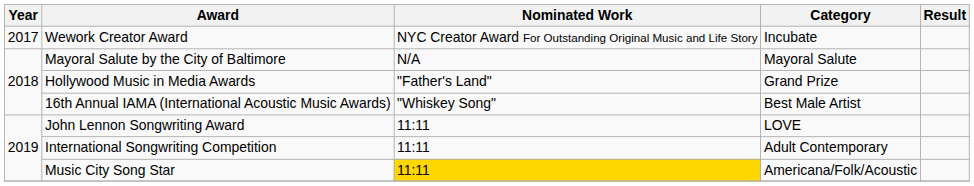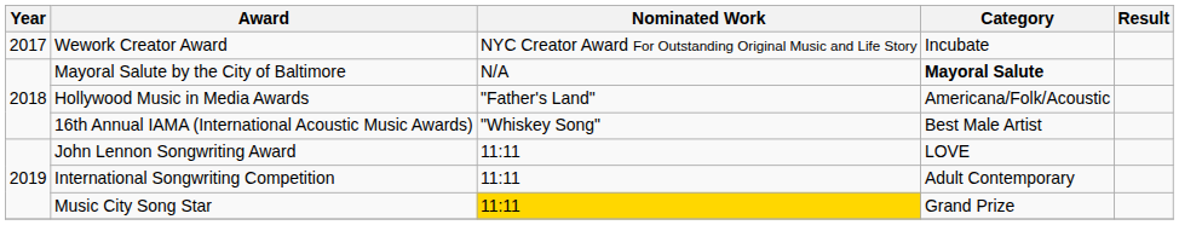 <table class="wikitable">
 <tr>
 <th>Year</th>
 <th>Award</th>
 <th>Nominated Work</th>
 <th>Category</th>
 <th>Result</th>
 </tr>
 <tr>
 <td rowspan="1">2017</td>
 <td>Wework Creator Award</td>
 <td>NYC Creator Award <small>For Outstanding Original Music and Life Story</small></td>
 <td>Incubate</td>
 <td></td>
 </tr>
 <tr>
 <td rowspan="3">2018</td>
 <td>Mayoral Salute by the City of Baltimore</td>
 <td>N/A</td>
-<td>Mayoral Salute</td>
+<td><strong>Mayoral Salute</strong></td>
 <td></td>
 </tr>
 <tr>
 <td>Hollywood Music in Media Awards</td>
 <td>"Father's Land"</td>
-<td>Grand Prize</td>
+<td>Americana/Folk/Acoustic</td>
 <td></td>
 </tr>
 <tr>
 <td>16th Annual IAMA (International Acoustic Music Awards)</td>
 <td>"Whiskey Song"</td>
 <td>Best Male Artist</td>
 <td></td>
 </tr>
 <tr>
 <td rowspan="3">2019</td>
 <td>John Lennon Songwriting Award</td>
 <td>11:11</td>
 <td>LOVE</td>
 <td></td>
 </tr>
 <tr>
 <td>International Songwriting Competition</td>
 <td>11:11</td>
 <td>Adult Contemporary</td>
 <td></td>
 </tr>
 <tr>
 <td>Music City Song Star</td>
 <td style="background: gold;">11:11</td>
-<td>Americana/Folk/Acoustic</td>
+<td>Grand Prize</td>
 <td></td>
 </tr>
 <tr>
 </tr>
 </table>
